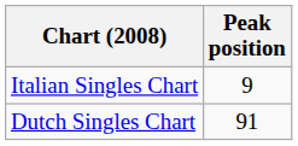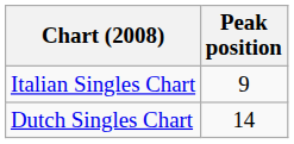 <table class="wikitable sortable">
 <tr>
 <th>Chart (2008)</th>
 <th>Peak<br>position</th>
 </tr>
 <tr>
 <td><a href='#'>Italian Singles Chart</a></td>
 <td align="center">9</td>
 </tr>
 <tr>
 <td><a href='#'>Dutch Singles Chart</a></td>
-<td align="center">91</td>
+<td align="center">14</td>
 </tr>
 </table>
